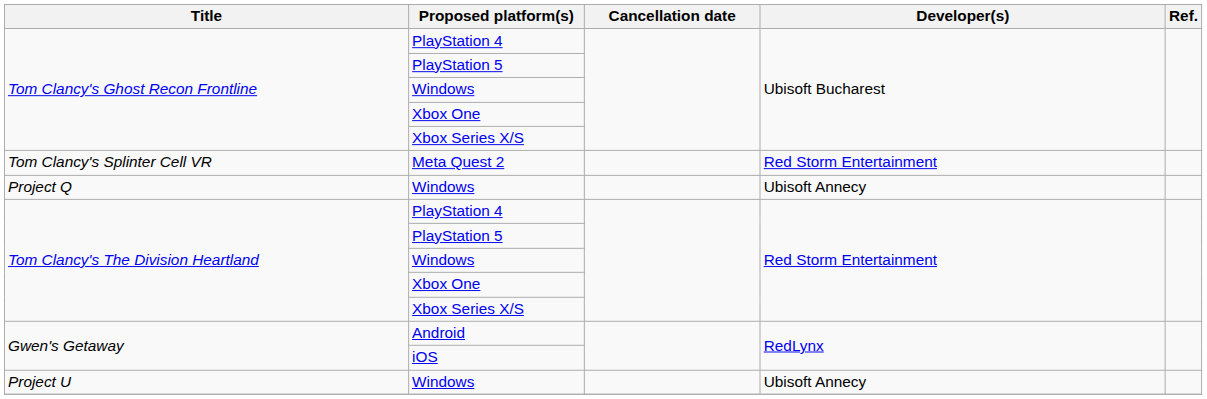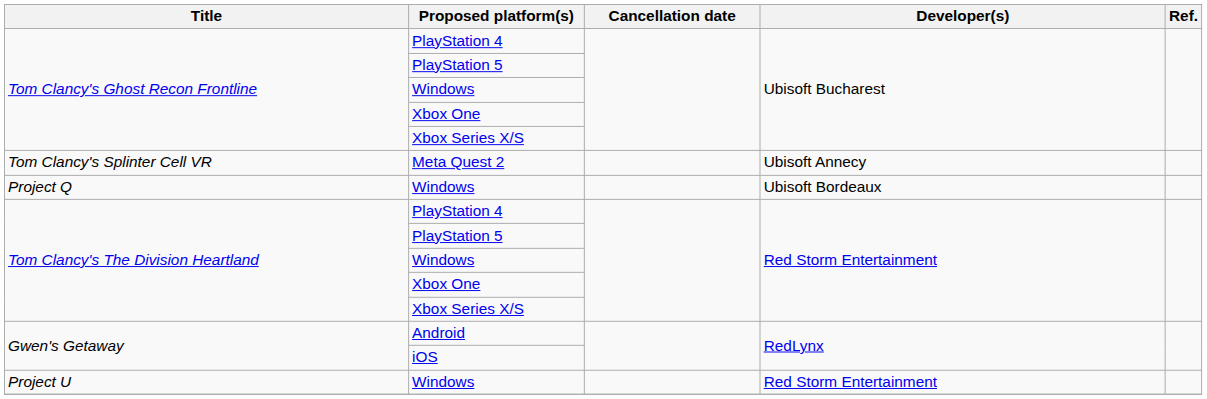 <table class="wikitable sortable">
 <tr>
 <th style="width:35%">Title</th>
 <th style="width:15%">Proposed platform(s)</th>
 <th style="width:15%">Cancellation date</th>
 <th style="width:40%">Developer(s)</th>
 <th style="width:5%" class="unsortable">Ref.</th>
 </tr>
 <tr>
 <td rowspan="5"><em><a href='#'>Tom Clancy's Ghost Recon Frontline</a></em></td>
 <td><a href='#'>PlayStation 4</a></td>
 <td rowspan="5"></td>
 <td rowspan="5">Ubisoft Bucharest</td>
 <td rowspan="5"></td>
 </tr>
 <tr>
 <td><a href='#'>PlayStation 5</a></td>
 </tr>
 <tr>
 <td><a href='#'>Windows</a></td>
 </tr>
 <tr>
 <td><a href='#'>Xbox One</a></td>
 </tr>
 <tr>
 <td><a href='#'>Xbox Series X/S</a></td>
 </tr>
 <tr>
 <td><em>Tom Clancy's Splinter Cell VR</em></td>
 <td><a href='#'>Meta Quest 2</a></td>
 <td></td>
-<td><a href='#'>Red Storm Entertainment</a></td>
+<td>Ubisoft Annecy</td>
 <td></td>
 </tr>
 <tr>
 <td><em>Project Q</em></td>
 <td><a href='#'>Windows</a></td>
 <td></td>
-<td>Ubisoft Annecy</td>
+<td>Ubisoft Bordeaux</td>
 <td></td>
 </tr>
 <tr>
 <td rowspan="5"><em><a href='#'>Tom Clancy's The Division Heartland</a></em></td>
 <td><a href='#'>PlayStation 4</a></td>
 <td rowspan="5"></td>
 <td rowspan="5"><a href='#'>Red Storm Entertainment</a></td>
 <td rowspan="5"></td>
 </tr>
 <tr>
 <td><a href='#'>PlayStation 5</a></td>
 </tr>
 <tr>
 <td><a href='#'>Windows</a></td>
 </tr>
 <tr>
 <td><a href='#'>Xbox One</a></td>
 </tr>
 <tr>
 <td><a href='#'>Xbox Series X/S</a></td>
 </tr>
 <tr>
 <td rowspan="2"><em>Gwen's Getaway</em></td>
 <td><a href='#'>Android</a></td>
 <td rowspan="2"></td>
 <td rowspan="2"><a href='#'>RedLynx</a></td>
 <td rowspan="2"></td>
 </tr>
 <tr>
 <td><a href='#'>iOS</a></td>
 </tr>
 <tr>
 <td><em>Project U</em></td>
 <td><a href='#'>Windows</a></td>
 <td></td>
-<td>Ubisoft Annecy</td>
+<td><a href='#'>Red Storm Entertainment</a></td>
 <td></td>
 </tr>
 <tr>
 </tr>
 </table>
